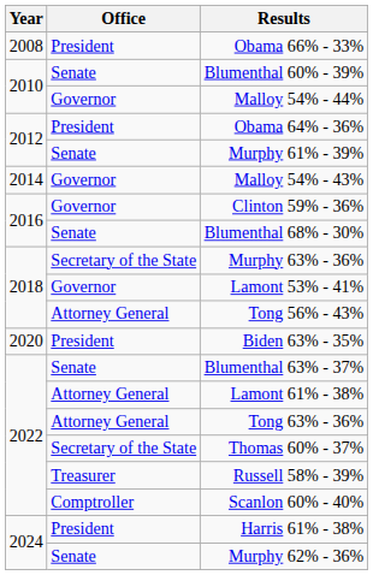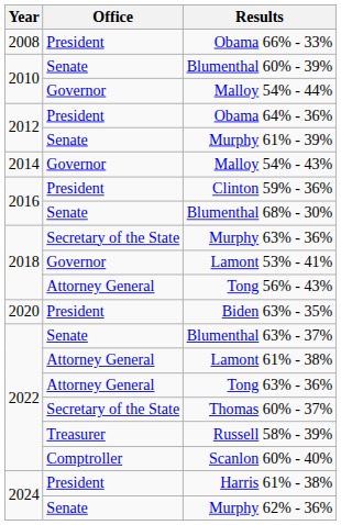 <table class=wikitable>
 <tr>
 <th>Year</th>
 <th>Office</th>
 <th>Results</th>
 </tr>
 <tr>
 <td>2008</td>
 <td><a href='#'>President</a></td>
 <td align="right" ><a href='#'>Obama</a> 66% - 33%</td>
 </tr>
 <tr>
 <td rowspan=2>2010</td>
 <td><a href='#'>Senate</a></td>
 <td align="right" ><a href='#'>Blumenthal</a> 60% - 39%</td>
 </tr>
 <tr>
 <td><a href='#'>Governor</a></td>
 <td align="right" ><a href='#'>Malloy</a> 54% - 44%</td>
 </tr>
 <tr>
 <td rowspan=2>2012</td>
 <td><a href='#'>President</a></td>
 <td align="right" ><a href='#'>Obama</a> 64% - 36%</td>
 </tr>
 <tr>
 <td><a href='#'>Senate</a></td>
 <td align="right" ><a href='#'>Murphy</a> 61% - 39%</td>
 </tr>
 <tr>
 <td>2014</td>
 <td><a href='#'>Governor</a></td>
 <td align="right" ><a href='#'>Malloy</a> 54% - 43%</td>
 </tr>
 <tr>
 <td rowspan=2>2016</td>
-<td><a href='#'>Governor</a></td>
+<td><a href='#'>President</a></td>
 <td align="right" ><a href='#'>Clinton</a> 59% - 36%</td>
 </tr>
 <tr>
 <td><a href='#'>Senate</a></td>
 <td align="right" ><a href='#'>Blumenthal</a> 68% - 30%</td>
 </tr>
 <tr>
 <td rowspan=3>2018</td>
 <td><a href='#'>Secretary of the State</a></td>
 <td align="right" ><a href='#'>Murphy</a> 63% - 36%</td>
 </tr>
 <tr>
 <td><a href='#'>Governor</a></td>
 <td align="right" ><a href='#'>Lamont</a> 53% - 41%</td>
 </tr>
 <tr>
 <td><a href='#'>Attorney General</a></td>
 <td align="right" ><a href='#'>Tong</a> 56% - 43%</td>
 </tr>
 <tr>
 <td>2020</td>
 <td><a href='#'>President</a></td>
 <td align="right" ><a href='#'>Biden</a> 63% - 35%</td>
 </tr>
 <tr>
 <td rowspan=6>2022</td>
 <td><a href='#'>Senate</a></td>
 <td align="right" ><a href='#'>Blumenthal</a> 63% - 37%</td>
 </tr>
 <tr>
 <td><a href='#'>Attorney General</a></td>
 <td align="right" ><a href='#'>Lamont</a> 61% - 38%</td>
 </tr>
 <tr>
 <td><a href='#'>Attorney General</a></td>
 <td align="right" ><a href='#'>Tong</a> 63% - 36%</td>
 </tr>
 <tr>
 <td><a href='#'>Secretary of the State</a></td>
 <td align="right" ><a href='#'>Thomas</a> 60% - 37%</td>
 </tr>
 <tr>
 <td><a href='#'>Treasurer</a></td>
 <td align="right" ><a href='#'>Russell</a> 58% - 39%</td>
 </tr>
 <tr>
 <td><a href='#'>Comptroller</a></td>
 <td align="right" ><a href='#'>Scanlon</a> 60% - 40%</td>
 </tr>
 <tr>
 <td rowspan=2>2024</td>
 <td><a href='#'>President</a></td>
 <td align="right" ><a href='#'>Harris</a> 61% - 38%</td>
 </tr>
 <tr>
 <td><a href='#'>Senate</a></td>
 <td align="right" ><a href='#'>Murphy</a> 62% - 36%</td>
 </tr>
 </table>
